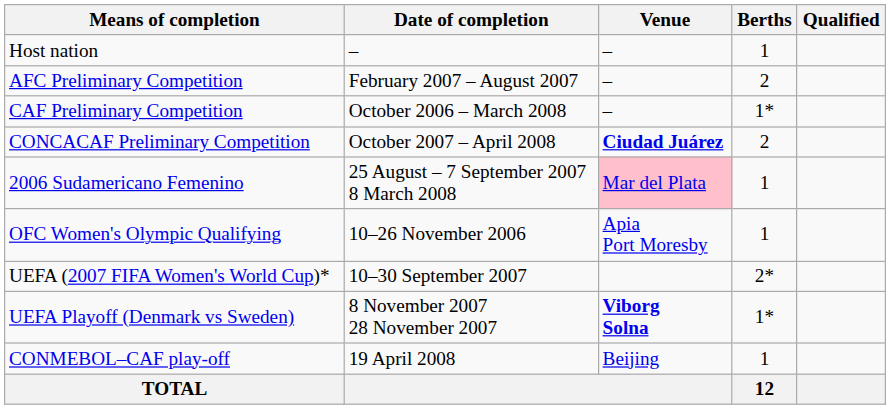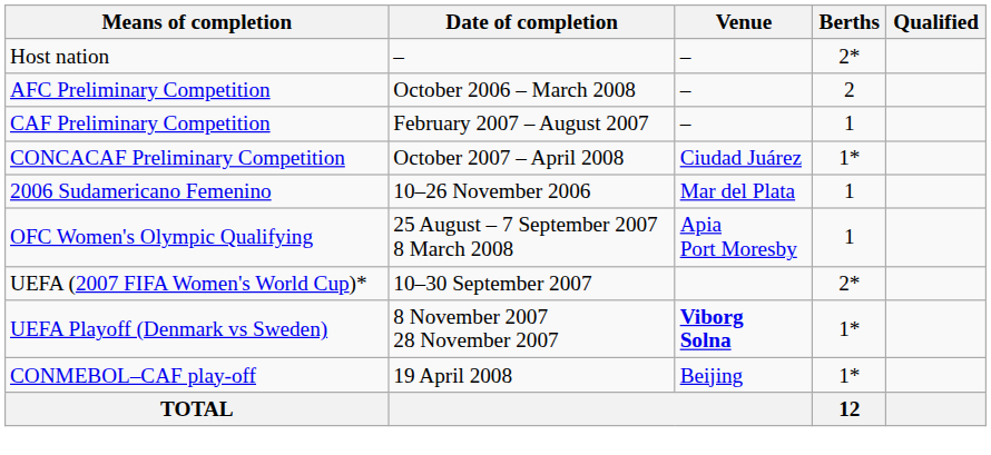 <table class="wikitable" style="width:735px;">
 <tr>
 <th>Means of completion</th>
 <th>Date of completion</th>
 <th>Venue</th>
 <th>Berths</th>
 <th>Qualified</th>
 </tr>
 <tr>
 <td>Host nation</td>
 <td>–</td>
 <td>–</td>
-<td style="text-align:center;">1</td>
+<td style="text-align:center;">2*</td>
 <td></td>
 </tr>
 <tr>
 <td><a href='#'>AFC Preliminary Competition</a></td>
-<td>February 2007 – August 2007</td>
+<td>October 2006 – March 2008</td>
 <td>–</td>
 <td style="text-align:center;">2</td>
 <td><br></td>
 </tr>
 <tr>
 <td><a href='#'>CAF Preliminary Competition</a></td>
-<td>October 2006 – March 2008</td>
+<td>February 2007 – August 2007</td>
 <td>–</td>
-<td style="text-align:center;">1*</td>
+<td style="text-align:center;">1</td>
 <td></td>
 </tr>
 <tr>
 <td><a href='#'>CONCACAF Preliminary Competition</a></td>
 <td>October 2007 – April 2008</td>
-<td><strong> <a href='#'>Ciudad Juárez</a></strong></td>
-<td style="text-align:center;">2</td>
+<td> <a href='#'>Ciudad Juárez</a></td>
+<td style="text-align:center;">1*</td>
 <td><br></td>
 </tr>
 <tr>
 <td><a href='#'>2006 Sudamericano Femenino</a></td>
-<td>25 August – 7 September 2007<br>8 March 2008</td>
-<td style="background: pink;"> <a href='#'>Mar del Plata</a></td>
+<td>10–26 November 2006</td>
+<td> <a href='#'>Mar del Plata</a></td>
 <td style="text-align:center;">1</td>
 <td></td>
 </tr>
 <tr>
 <td><a href='#'>OFC Women's Olympic Qualifying</a></td>
-<td>10–26 November 2006</td>
+<td>25 August – 7 September 2007<br>8 March 2008</td>
 <td> <a href='#'>Apia</a><br> <a href='#'>Port Moresby</a></td>
 <td style="text-align:center;">1</td>
 <td></td>
 </tr>
 <tr>
 <td>UEFA (<a href='#'>2007 FIFA Women's World Cup</a>)*</td>
 <td>10–30 September 2007</td>
 <td></td>
 <td style="text-align:center;">2*</td>
 <td><br></td>
 </tr>
 <tr>
 <td><a href='#'>UEFA Playoff (Denmark vs Sweden)</a></td>
 <td>8 November 2007<br>28 November 2007</td>
 <td><strong> <a href='#'>Viborg</a><br> <a href='#'>Solna</a></strong></td>
 <td style="text-align:center;">1*</td>
 <td></td>
 </tr>
 <tr>
 <td><a href='#'>CONMEBOL–CAF play-off</a></td>
 <td>19 April 2008</td>
 <td> <a href='#'>Beijing</a></td>
-<td style="text-align:center;">1</td>
+<td style="text-align:center;">1*</td>
 <td></td>
 </tr>
 <tr>
 <th>TOTAL</th>
 <th colspan="2"></th>
 <th>12</th>
 <th></th>
 </tr>
 </table>
